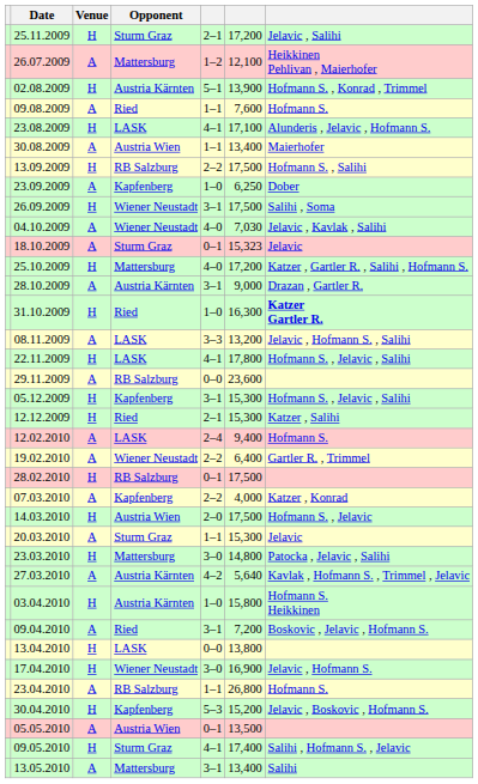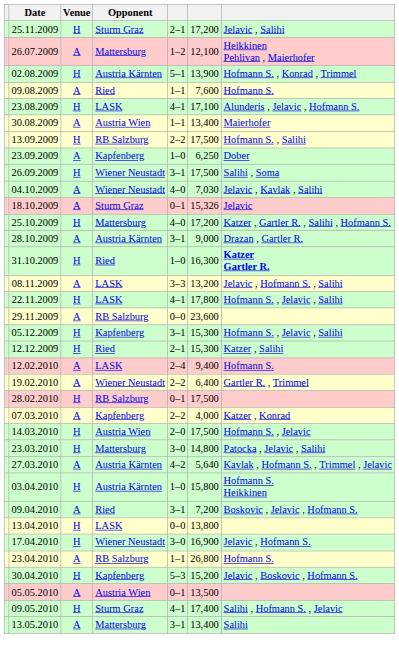 <table class="wikitable" Style="text-align: center">
 <tr>
 <th></th>
 <th>Date</th>
 <th>Venue</th>
 <th>Opponent</th>
 <th></th>
 <th></th>
 <th></th>
 </tr>
 <tr style="background:#cfc">
 <td></td>
 <td>25.11.2009</td>
 <td><a href='#'>H</a></td>
 <td align="left"><a href='#'>Sturm Graz</a></td>
 <td>2–1</td>
 <td align="right">17,200</td>
 <td align="left"><a href='#'>Jelavic</a> , <a href='#'>Salihi</a> </td>
 </tr>
 <tr style="background:#fcc">
 <td></td>
 <td>26.07.2009</td>
 <td><a href='#'>A</a></td>
 <td align="left"><a href='#'>Mattersburg</a></td>
 <td>1–2</td>
 <td align="right">12,100</td>
 <td align="left"><a href='#'>Heikkinen</a>  <br> <a href='#'>Pehlivan</a> , <a href='#'>Maierhofer</a> </td>
 </tr>
 <tr style="background:#cfc">
 <td></td>
 <td>02.08.2009</td>
 <td><a href='#'>H</a></td>
 <td align="left"><a href='#'>Austria Kärnten</a></td>
 <td>5–1</td>
 <td align="right">13,900</td>
 <td align="left"><a href='#'>Hofmann S.</a> , <a href='#'>Konrad</a> , <a href='#'>Trimmel</a>   </td>
 </tr>
 <tr style="background:#ffc">
 <td></td>
 <td>09.08.2009</td>
 <td><a href='#'>A</a></td>
 <td align="left"><a href='#'>Ried</a></td>
 <td>1–1</td>
 <td align="right">7,600</td>
 <td align="left"><a href='#'>Hofmann S.</a> </td>
 </tr>
 <tr style="background:#cfc">
 <td></td>
 <td>23.08.2009</td>
 <td><a href='#'>H</a></td>
 <td align="left"><a href='#'>LASK</a></td>
 <td>4–1</td>
 <td align="right">17,100</td>
 <td align="left"><a href='#'>Alunderis</a> , <a href='#'>Jelavic</a>  , <a href='#'>Hofmann S.</a> </td>
 </tr>
 <tr style="background:#ffc">
 <td></td>
 <td>30.08.2009</td>
 <td><a href='#'>A</a></td>
 <td align="left"><a href='#'>Austria Wien</a></td>
 <td>1–1</td>
 <td align="right">13,400</td>
 <td align="left"><a href='#'>Maierhofer</a> </td>
 </tr>
 <tr style="background:#ffc">
 <td></td>
 <td>13.09.2009</td>
 <td><a href='#'>H</a></td>
 <td align="left"><a href='#'>RB Salzburg</a></td>
 <td>2–2</td>
 <td align="right">17,500</td>
 <td align="left"><a href='#'>Hofmann S.</a> , <a href='#'>Salihi</a> </td>
 </tr>
 <tr style="background:#cfc">
 <td></td>
 <td>23.09.2009</td>
 <td><a href='#'>A</a></td>
 <td align="left"><a href='#'>Kapfenberg</a></td>
 <td>1–0</td>
 <td align="right">6,250</td>
 <td align="left"><a href='#'>Dober</a> </td>
 </tr>
 <tr style="background:#cfc">
 <td></td>
 <td>26.09.2009</td>
 <td><a href='#'>H</a></td>
 <td align="left"><a href='#'>Wiener Neustadt</a></td>
 <td>3–1</td>
 <td align="right">17,500</td>
 <td align="left"><a href='#'>Salihi</a>  , <a href='#'>Soma</a> </td>
 </tr>
 <tr style="background:#cfc">
 <td></td>
 <td>04.10.2009</td>
 <td><a href='#'>A</a></td>
 <td align="left"><a href='#'>Wiener Neustadt</a></td>
 <td>4–0</td>
 <td align="right">7,030</td>
 <td align="left"><a href='#'>Jelavic</a>  , <a href='#'>Kavlak</a> , <a href='#'>Salihi</a> </td>
 </tr>
 <tr style="background:#fcc">
 <td></td>
 <td>18.10.2009</td>
 <td><a href='#'>A</a></td>
 <td align="left"><a href='#'>Sturm Graz</a></td>
 <td>0–1</td>
-<td align="right">15,323</td>
+<td align="right">15,326</td>
 <td align="left"><a href='#'>Jelavic</a> </td>
 </tr>
 <tr style="background:#cfc">
 <td></td>
 <td>25.10.2009</td>
 <td><a href='#'>H</a></td>
 <td align="left"><a href='#'>Mattersburg</a></td>
 <td>4–0</td>
 <td align="right">17,200</td>
 <td align="left"><a href='#'>Katzer</a> , <a href='#'>Gartler R.</a> , <a href='#'>Salihi</a> , <a href='#'>Hofmann S.</a> </td>
 </tr>
 <tr style="background:#cfc">
 <td></td>
 <td>28.10.2009</td>
 <td><a href='#'>A</a></td>
 <td align="left"><a href='#'>Austria Kärnten</a></td>
 <td>3–1</td>
 <td align="right">9,000</td>
 <td align="left"><a href='#'>Drazan</a>  , <a href='#'>Gartler R.</a> </td>
 </tr>
 <tr style="background:#cfc">
 <td></td>
 <td>31.10.2009</td>
 <td><a href='#'>H</a></td>
 <td align="left"><a href='#'>Ried</a></td>
 <td>1–0</td>
 <td align="right">16,300</td>
 <td align="left"><strong><a href='#'>Katzer</a>  <br> <a href='#'>Gartler R.</a> </strong></td>
 </tr>
 <tr style="background:#ffc">
 <td></td>
 <td>08.11.2009</td>
 <td><a href='#'>A</a></td>
 <td align="left"><a href='#'>LASK</a></td>
 <td>3–3</td>
 <td align="right">13,200</td>
 <td align="left"><a href='#'>Jelavic</a> , <a href='#'>Hofmann S.</a> , <a href='#'>Salihi</a> </td>
 </tr>
 <tr style="background:#cfc">
 <td></td>
 <td>22.11.2009</td>
 <td><a href='#'>H</a></td>
 <td align="left"><a href='#'>LASK</a></td>
 <td>4–1</td>
 <td align="right">17,800</td>
 <td align="left"><a href='#'>Hofmann S.</a>  , <a href='#'>Jelavic</a> , <a href='#'>Salihi</a> </td>
 </tr>
 <tr style="background:#ffc">
 <td></td>
 <td>29.11.2009</td>
 <td><a href='#'>A</a></td>
 <td align="left"><a href='#'>RB Salzburg</a></td>
 <td>0–0</td>
 <td align="right">23,600</td>
 <td align="left"></td>
 </tr>
 <tr style="background:#cfc">
 <td></td>
 <td>05.12.2009</td>
 <td><a href='#'>H</a></td>
 <td align="left"><a href='#'>Kapfenberg</a></td>
 <td>3–1</td>
 <td align="right">15,300</td>
 <td align="left"><a href='#'>Hofmann S.</a> , <a href='#'>Jelavic</a> , <a href='#'>Salihi</a> </td>
 </tr>
 <tr style="background:#cfc">
 <td></td>
 <td>12.12.2009</td>
 <td><a href='#'>H</a></td>
 <td align="left"><a href='#'>Ried</a></td>
 <td>2–1</td>
 <td align="right">15,300</td>
 <td align="left"><a href='#'>Katzer</a> , <a href='#'>Salihi</a> </td>
 </tr>
 <tr style="background:#fcc">
 <td></td>
 <td>12.02.2010</td>
 <td><a href='#'>A</a></td>
 <td align="left"><a href='#'>LASK</a></td>
 <td>2–4</td>
 <td align="right">9,400</td>
 <td align="left"><a href='#'>Hofmann S.</a>  </td>
 </tr>
 <tr style="background:#ffc">
 <td></td>
 <td>19.02.2010</td>
 <td><a href='#'>A</a></td>
 <td align="left"><a href='#'>Wiener Neustadt</a></td>
 <td>2–2</td>
 <td align="right">6,400</td>
 <td align="left"><a href='#'>Gartler R.</a> , <a href='#'>Trimmel</a> </td>
 </tr>
 <tr style="background:#fcc">
 <td></td>
 <td>28.02.2010</td>
 <td><a href='#'>H</a></td>
 <td align="left"><a href='#'>RB Salzburg</a></td>
 <td>0–1</td>
 <td align="right">17,500</td>
 <td align="left"></td>
 </tr>
 <tr style="background:#ffc">
 <td></td>
 <td>07.03.2010</td>
 <td><a href='#'>A</a></td>
 <td align="left"><a href='#'>Kapfenberg</a></td>
 <td>2–2</td>
 <td align="right">4,000</td>
 <td align="left"><a href='#'>Katzer</a> , <a href='#'>Konrad</a> </td>
 </tr>
 <tr style="background:#cfc">
 <td></td>
 <td>14.03.2010</td>
 <td><a href='#'>H</a></td>
 <td align="left"><a href='#'>Austria Wien</a></td>
 <td>2–0</td>
 <td align="right">17,500</td>
 <td align="left"><a href='#'>Hofmann S.</a> , <a href='#'>Jelavic</a> </td>
 </tr>
-<tr style="background:#ffc">
-<td></td>
-<td>20.03.2010</td>
-<td><a href='#'>A</a></td>
-<td align="left"><a href='#'>Sturm Graz</a></td>
-<td>1–1</td>
-<td align="right">15,300</td>
-<td align="left"><a href='#'>Jelavic</a> </td>
-</tr>
 <tr style="background:#cfc">
 <td></td>
 <td>23.03.2010</td>
 <td><a href='#'>H</a></td>
 <td align="left"><a href='#'>Mattersburg</a></td>
 <td>3–0</td>
 <td align="right">14,800</td>
 <td align="left"><a href='#'>Patocka</a> , <a href='#'>Jelavic</a> , <a href='#'>Salihi</a> </td>
 </tr>
 <tr style="background:#cfc">
 <td></td>
 <td>27.03.2010</td>
 <td><a href='#'>A</a></td>
 <td align="left"><a href='#'>Austria Kärnten</a></td>
 <td>4–2</td>
 <td align="right">5,640</td>
 <td align="left"><a href='#'>Kavlak</a> , <a href='#'>Hofmann S.</a> , <a href='#'>Trimmel</a> , <a href='#'>Jelavic</a> </td>
 </tr>
 <tr style="background:#cfc">
 <td></td>
 <td>03.04.2010</td>
 <td><a href='#'>H</a></td>
 <td align="left"><a href='#'>Austria Kärnten</a></td>
 <td>1–0</td>
 <td align="right">15,800</td>
 <td align="left"><a href='#'>Hofmann S.</a>  <br> <a href='#'>Heikkinen</a> </td>
 </tr>
 <tr style="background:#cfc">
 <td></td>
 <td>09.04.2010</td>
 <td><a href='#'>A</a></td>
 <td align="left"><a href='#'>Ried</a></td>
 <td>3–1</td>
 <td align="right">7,200</td>
 <td align="left"><a href='#'>Boskovic</a> , <a href='#'>Jelavic</a> , <a href='#'>Hofmann S.</a> </td>
 </tr>
 <tr style="background:#ffc">
 <td></td>
 <td>13.04.2010</td>
 <td><a href='#'>H</a></td>
 <td align="left"><a href='#'>LASK</a></td>
 <td>0–0</td>
 <td align="right">13,800</td>
 <td align="left"></td>
 </tr>
 <tr style="background:#cfc">
 <td></td>
 <td>17.04.2010</td>
 <td><a href='#'>H</a></td>
 <td align="left"><a href='#'>Wiener Neustadt</a></td>
 <td>3–0</td>
 <td align="right">16,900</td>
 <td align="left"><a href='#'>Jelavic</a>  , <a href='#'>Hofmann S.</a> </td>
 </tr>
 <tr style="background:#ffc">
 <td></td>
 <td>23.04.2010</td>
 <td><a href='#'>A</a></td>
 <td align="left"><a href='#'>RB Salzburg</a></td>
 <td>1–1</td>
 <td align="right">26,800</td>
 <td align="left"><a href='#'>Hofmann S.</a> </td>
 </tr>
 <tr style="background:#cfc">
 <td></td>
 <td>30.04.2010</td>
 <td><a href='#'>H</a></td>
 <td align="left"><a href='#'>Kapfenberg</a></td>
 <td>5–3</td>
 <td align="right">15,200</td>
 <td align="left"><a href='#'>Jelavic</a>  , <a href='#'>Boskovic</a>  , <a href='#'>Hofmann S.</a> </td>
 </tr>
 <tr style="background:#fcc">
 <td></td>
 <td>05.05.2010</td>
 <td><a href='#'>A</a></td>
 <td align="left"><a href='#'>Austria Wien</a></td>
 <td>0–1</td>
 <td align="right">13,500</td>
 <td align="left"></td>
 </tr>
 <tr style="background:#cfc">
 <td></td>
 <td>09.05.2010</td>
 <td><a href='#'>H</a></td>
 <td align="left"><a href='#'>Sturm Graz</a></td>
 <td>4–1</td>
 <td align="right">17,400</td>
 <td align="left"><a href='#'>Salihi</a> , <a href='#'>Hofmann S.</a>  , <a href='#'>Jelavic</a> </td>
 </tr>
 <tr style="background:#cfc">
 <td></td>
 <td>13.05.2010</td>
 <td><a href='#'>A</a></td>
 <td align="left"><a href='#'>Mattersburg</a></td>
 <td>3–1</td>
 <td align="right">13,400</td>
 <td align="left"><a href='#'>Salihi</a>   </td>
 </tr>
 </table>
